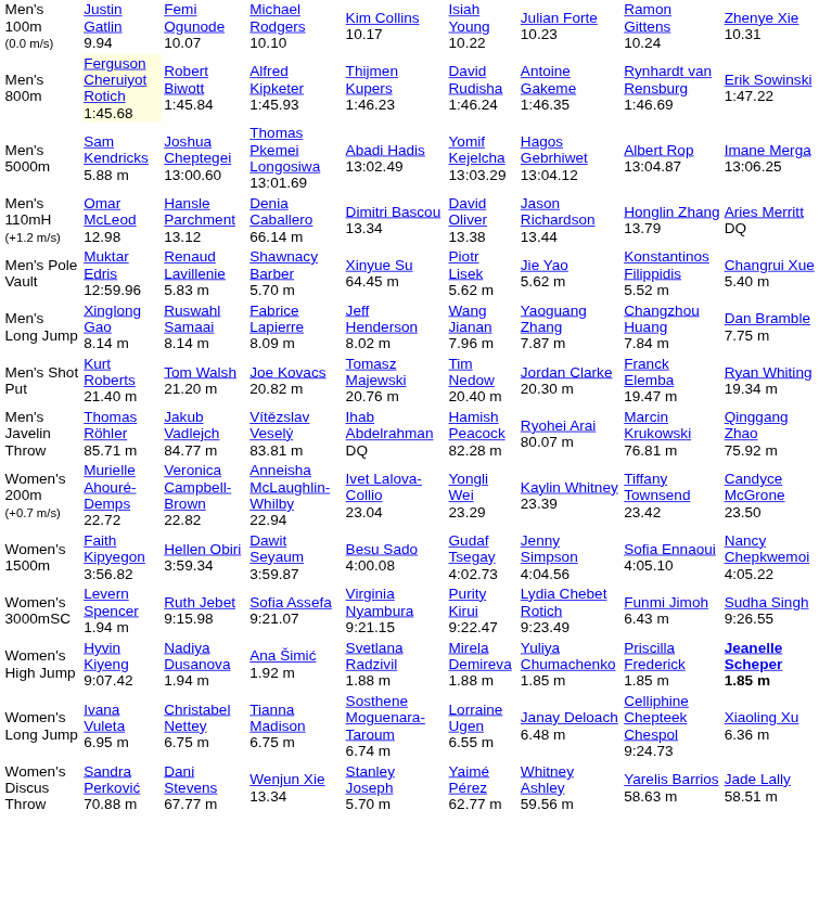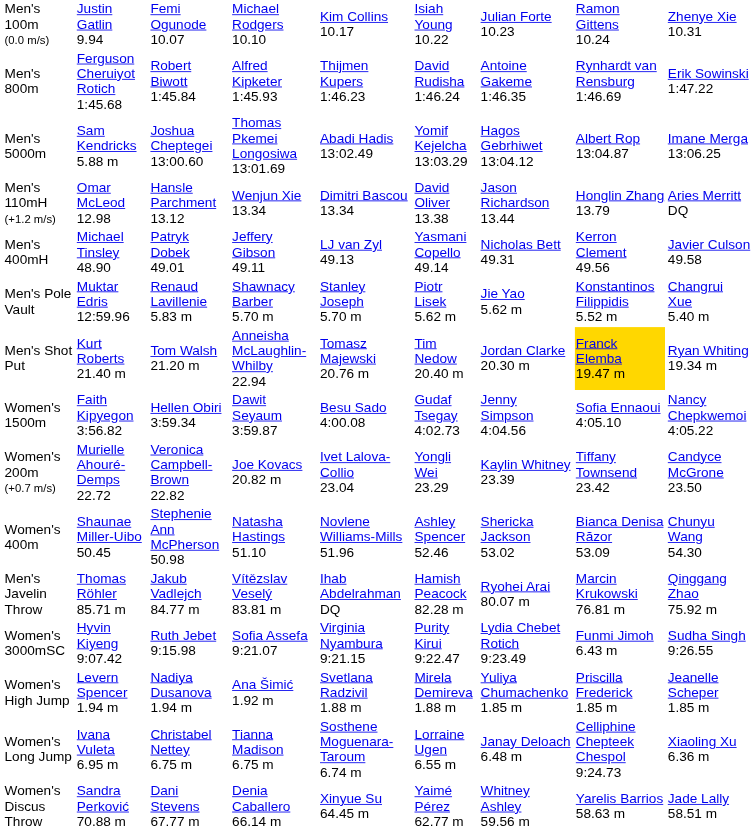 <table>
 <tr>
 <td>Men's 100m<br><small>(0.0 m/s)</small></td>
 <td><a href='#'>Justin Gatlin</a><br>  9.94</td>
 <td><a href='#'>Femi Ogunode</a><br>  10.07</td>
 <td><a href='#'>Michael Rodgers</a><br>  10.10</td>
 <td><a href='#'>Kim Collins</a><br>  10.17</td>
 <td><a href='#'>Isiah Young</a><br>  10.22</td>
 <td><a href='#'>Julian Forte</a><br>  10.23</td>
 <td><a href='#'>Ramon Gittens</a><br>  10.24</td>
 <td><a href='#'>Zhenye Xie</a><br>  10.31</td>
 </tr>
 <tr>
 <td>Men's 800m</td>
-<td style="background: lightyellow;"><a href='#'>Ferguson Cheruiyot Rotich</a><br>  1:45.68</td>
+<td><a href='#'>Ferguson Cheruiyot Rotich</a><br>  1:45.68</td>
 <td><a href='#'>Robert Biwott</a><br>  1:45.84</td>
 <td><a href='#'>Alfred Kipketer</a><br>  1:45.93</td>
 <td><a href='#'>Thijmen Kupers</a><br>  1:46.23</td>
 <td><a href='#'>David Rudisha</a><br>  1:46.24</td>
 <td><a href='#'>Antoine Gakeme</a><br>  1:46.35</td>
 <td><a href='#'>Rynhardt van Rensburg</a><br>  1:46.69</td>
 <td><a href='#'>Erik Sowinski</a><br>  1:47.22</td>
 </tr>
 <tr>
 <td>Men's 5000m</td>
 <td><a href='#'>Sam Kendricks</a><br>  5.88 m</td>
 <td><a href='#'>Joshua Cheptegei</a><br>  13:00.60</td>
 <td><a href='#'>Thomas Pkemei Longosiwa</a><br>  13:01.69</td>
 <td><a href='#'>Abadi Hadis</a><br>  13:02.49</td>
 <td><a href='#'>Yomif Kejelcha</a><br>  13:03.29</td>
 <td><a href='#'>Hagos Gebrhiwet</a><br>  13:04.12</td>
 <td><a href='#'>Albert Rop</a><br>  13:04.87</td>
 <td><a href='#'>Imane Merga</a><br>  13:06.25</td>
 </tr>
 <tr>
 <td>Men's 110mH<br><small>(+1.2 m/s)</small></td>
 <td><a href='#'>Omar McLeod</a><br>  12.98</td>
 <td><a href='#'>Hansle Parchment</a><br>  13.12</td>
-<td><a href='#'>Denia Caballero</a><br>  66.14 m</td>
+<td><a href='#'>Wenjun Xie</a><br>  13.34</td>
 <td><a href='#'>Dimitri Bascou</a><br>  13.34</td>
 <td><a href='#'>David Oliver</a><br>  13.38</td>
 <td><a href='#'>Jason Richardson</a><br>  13.44</td>
 <td><a href='#'>Honglin Zhang</a><br>  13.79</td>
 <td><a href='#'>Aries Merritt</a><br>  DQ</td>
 </tr>
 <tr>
+<td>Men's 400mH</td>
+<td><a href='#'>Michael Tinsley</a><br>  48.90</td>
+<td><a href='#'>Patryk Dobek</a><br>  49.01</td>
+<td><a href='#'>Jeffery Gibson</a><br>  49.11</td>
+<td><a href='#'>LJ van Zyl</a><br>  49.13</td>
+<td><a href='#'>Yasmani Copello</a><br>  49.14</td>
+<td><a href='#'>Nicholas Bett</a><br>  49.31</td>
+<td><a href='#'>Kerron Clement</a><br>  49.56</td>
+<td><a href='#'>Javier Culson</a><br>  49.58</td>
+</tr>
+<tr>
 <td>Men's Pole Vault</td>
 <td><a href='#'>Muktar Edris</a><br>  12:59.96</td>
 <td><a href='#'>Renaud Lavillenie</a><br>  5.83 m</td>
 <td><a href='#'>Shawnacy Barber</a><br>  5.70 m</td>
-<td><a href='#'>Xinyue Su</a><br>  64.45 m</td>
+<td><a href='#'>Stanley Joseph</a><br>  5.70 m</td>
 <td><a href='#'>Piotr Lisek</a><br>  5.62 m</td>
 <td><a href='#'>Jie Yao</a><br>  5.62 m</td>
 <td><a href='#'>Konstantinos Filippidis</a><br>  5.52 m</td>
 <td><a href='#'>Changrui Xue</a><br>  5.40 m</td>
 </tr>
 <tr>
-<td>Men's Long Jump</td>
-<td><a href='#'>Xinglong Gao</a><br>  8.14 m</td>
-<td><a href='#'>Ruswahl Samaai</a><br>  8.14 m</td>
-<td><a href='#'>Fabrice Lapierre</a><br>  8.09 m</td>
-<td><a href='#'>Jeff Henderson</a><br>  8.02 m</td>
-<td><a href='#'>Wang Jianan</a><br>  7.96 m</td>
-<td><a href='#'>Yaoguang Zhang</a><br>  7.87 m</td>
-<td><a href='#'>Changzhou Huang</a><br>  7.84 m</td>
-<td><a href='#'>Dan Bramble</a><br>  7.75 m</td>
-</tr>
-<tr>
 <td>Men's Shot Put</td>
 <td><a href='#'>Kurt Roberts</a><br>  21.40 m</td>
 <td><a href='#'>Tom Walsh</a><br>  21.20 m</td>
-<td><a href='#'>Joe Kovacs</a><br>  20.82 m</td>
+<td><a href='#'>Anneisha McLaughlin-Whilby</a><br>  22.94</td>
 <td><a href='#'>Tomasz Majewski</a><br>  20.76 m</td>
 <td><a href='#'>Tim Nedow</a><br>  20.40 m</td>
 <td><a href='#'>Jordan Clarke</a><br>  20.30 m</td>
-<td><a href='#'>Franck Elemba</a><br>  19.47 m</td>
+<td style="background: gold;"><a href='#'>Franck Elemba</a><br>  19.47 m</td>
 <td><a href='#'>Ryan Whiting</a><br>  19.34 m</td>
+</tr>
+<tr>
+<td>Women's 1500m</td>
+<td><a href='#'>Faith Kipyegon</a><br>  3:56.82</td>
+<td><a href='#'>Hellen Obiri</a><br>  3:59.34</td>
+<td><a href='#'>Dawit Seyaum</a><br>  3:59.87</td>
+<td><a href='#'>Besu Sado</a><br>  4:00.08</td>
+<td><a href='#'>Gudaf Tsegay</a><br>  4:02.73</td>
+<td><a href='#'>Jenny Simpson</a><br>  4:04.56</td>
+<td><a href='#'>Sofia Ennaoui</a><br>  4:05.10</td>
+<td><a href='#'>Nancy Chepkwemoi</a><br>  4:05.22</td>
+</tr>
+<tr>
+<td>Women's 200m<br><small>(+0.7 m/s)</small></td>
+<td><a href='#'>Murielle Ahouré-Demps</a><br>  22.72</td>
+<td><a href='#'>Veronica Campbell-Brown</a><br>  22.82</td>
+<td><a href='#'>Joe Kovacs</a><br>  20.82 m</td>
+<td><a href='#'>Ivet Lalova-Collio</a><br>  23.04</td>
+<td><a href='#'>Yongli Wei</a><br>  23.29</td>
+<td><a href='#'>Kaylin Whitney</a><br>  23.39</td>
+<td><a href='#'>Tiffany Townsend</a><br>  23.42</td>
+<td><a href='#'>Candyce McGrone</a><br>  23.50</td>
+</tr>
+<tr>
+<td>Women's 400m</td>
+<td><a href='#'>Shaunae Miller-Uibo</a><br>  50.45</td>
+<td><a href='#'>Stephenie Ann McPherson</a><br>  50.98</td>
+<td><a href='#'>Natasha Hastings</a><br>  51.10</td>
+<td><a href='#'>Novlene Williams-Mills</a><br>  51.96</td>
+<td><a href='#'>Ashley Spencer</a><br>  52.46</td>
+<td><a href='#'>Shericka Jackson</a><br>  53.02</td>
+<td><a href='#'>Bianca Denisa Răzor</a><br>  53.09</td>
+<td><a href='#'>Chunyu Wang</a><br>  54.30</td>
 </tr>
 <tr>
 <td>Men's Javelin Throw</td>
 <td><a href='#'>Thomas Röhler</a><br>  85.71 m</td>
 <td><a href='#'>Jakub Vadlejch</a><br>  84.77 m</td>
 <td><a href='#'>Vítězslav Veselý</a><br>  83.81 m</td>
 <td><a href='#'>Ihab Abdelrahman</a><br>  DQ</td>
 <td><a href='#'>Hamish Peacock</a><br>  82.28 m</td>
 <td><a href='#'>Ryohei Arai</a><br>  80.07 m</td>
 <td><a href='#'>Marcin Krukowski</a><br>  76.81 m</td>
 <td><a href='#'>Qinggang Zhao</a><br>  75.92 m</td>
 </tr>
 <tr>
-<td>Women's 200m<br><small>(+0.7 m/s)</small></td>
-<td><a href='#'>Murielle Ahouré-Demps</a><br>  22.72</td>
-<td><a href='#'>Veronica Campbell-Brown</a><br>  22.82</td>
-<td><a href='#'>Anneisha McLaughlin-Whilby</a><br>  22.94</td>
-<td><a href='#'>Ivet Lalova-Collio</a><br>  23.04</td>
-<td><a href='#'>Yongli Wei</a><br>  23.29</td>
-<td><a href='#'>Kaylin Whitney</a><br>  23.39</td>
-<td><a href='#'>Tiffany Townsend</a><br>  23.42</td>
-<td><a href='#'>Candyce McGrone</a><br>  23.50</td>
-</tr>
-<tr>
-<td>Women's 1500m</td>
-<td><a href='#'>Faith Kipyegon</a><br>  3:56.82</td>
-<td><a href='#'>Hellen Obiri</a><br>  3:59.34</td>
-<td><a href='#'>Dawit Seyaum</a><br>  3:59.87</td>
-<td><a href='#'>Besu Sado</a><br>  4:00.08</td>
-<td><a href='#'>Gudaf Tsegay</a><br>  4:02.73</td>
-<td><a href='#'>Jenny Simpson</a><br>  4:04.56</td>
-<td><a href='#'>Sofia Ennaoui</a><br>  4:05.10</td>
-<td><a href='#'>Nancy Chepkwemoi</a><br>  4:05.22</td>
-</tr>
-<tr>
 <td>Women's 3000mSC</td>
-<td><a href='#'>Levern Spencer</a><br>  1.94 m</td>
+<td><a href='#'>Hyvin Kiyeng</a><br>  9:07.42</td>
 <td><a href='#'>Ruth Jebet</a><br>  9:15.98</td>
 <td><a href='#'>Sofia Assefa</a><br>  9:21.07</td>
 <td><a href='#'>Virginia Nyambura</a><br>  9:21.15</td>
 <td><a href='#'>Purity Kirui</a><br>  9:22.47</td>
 <td><a href='#'>Lydia Chebet Rotich</a><br>  9:23.49</td>
 <td><a href='#'>Funmi Jimoh</a><br>  6.43 m</td>
 <td><a href='#'>Sudha Singh</a><br>  9:26.55</td>
 </tr>
 <tr>
 <td>Women's High Jump</td>
-<td><a href='#'>Hyvin Kiyeng</a><br>  9:07.42</td>
+<td><a href='#'>Levern Spencer</a><br>  1.94 m</td>
 <td><a href='#'>Nadiya Dusanova</a><br>  1.94 m</td>
 <td><a href='#'>Ana Šimić</a><br>  1.92 m</td>
 <td><a href='#'>Svetlana Radzivil</a><br>  1.88 m</td>
 <td><a href='#'>Mirela Demireva</a><br>  1.88 m</td>
 <td><a href='#'>Yuliya Chumachenko</a><br>  1.85 m</td>
 <td><a href='#'>Priscilla Frederick</a><br>  1.85 m</td>
-<td><strong><a href='#'>Jeanelle Scheper</a><br>  1.85 m</strong></td>
+<td><a href='#'>Jeanelle Scheper</a><br>  1.85 m</td>
 </tr>
 <tr>
 <td>Women's Long Jump</td>
 <td><a href='#'>Ivana Vuleta</a><br>  6.95 m</td>
 <td><a href='#'>Christabel Nettey</a><br>  6.75 m</td>
 <td><a href='#'>Tianna Madison</a><br>  6.75 m</td>
 <td><a href='#'>Sosthene Moguenara-Taroum</a><br>  6.74 m</td>
 <td><a href='#'>Lorraine Ugen</a><br>  6.55 m</td>
 <td><a href='#'>Janay Deloach</a><br>  6.48 m</td>
 <td><a href='#'>Celliphine Chepteek Chespol</a><br>  9:24.73</td>
 <td><a href='#'>Xiaoling Xu</a><br>  6.36 m</td>
 </tr>
 <tr>
 <td>Women's Discus Throw</td>
 <td><a href='#'>Sandra Perković</a><br>  70.88 m</td>
 <td><a href='#'>Dani Stevens</a><br>  67.77 m</td>
-<td><a href='#'>Wenjun Xie</a><br>  13.34</td>
-<td><a href='#'>Stanley Joseph</a><br>  5.70 m</td>
+<td><a href='#'>Denia Caballero</a><br>  66.14 m</td>
+<td><a href='#'>Xinyue Su</a><br>  64.45 m</td>
 <td><a href='#'>Yaimé Pérez</a><br>  62.77 m</td>
 <td><a href='#'>Whitney Ashley</a><br>  59.56 m</td>
 <td><a href='#'>Yarelis Barrios</a><br>  58.63 m</td>
 <td><a href='#'>Jade Lally</a><br>  58.51 m</td>
 </tr>
 </table>
